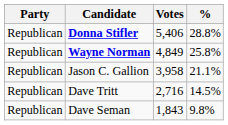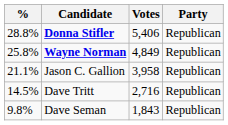 <table class="wikitable">
 <tr>
-<th>Party</th>
+<th>%</th>
 <th>Candidate</th>
 <th>Votes</th>
-<th>%</th>
+<th>Party</th>
 </tr>
 <tr>
-<td>Republican</td>
+<td>28.8%</td>
 <td><strong><a href='#'>Donna Stifler</a></strong></td>
 <td>5,406</td>
-<td>28.8%</td>
+<td>Republican</td>
 </tr>
 <tr>
-<td>Republican</td>
+<td>25.8%</td>
 <td><strong><a href='#'>Wayne Norman</a></strong></td>
 <td>4,849</td>
-<td>25.8%</td>
+<td>Republican</td>
 </tr>
 <tr>
-<td>Republican</td>
+<td>21.1%</td>
 <td>Jason C. Gallion</td>
 <td>3,958</td>
-<td>21.1%</td>
+<td>Republican</td>
 </tr>
 <tr>
-<td>Republican</td>
+<td>14.5%</td>
 <td>Dave Tritt</td>
 <td>2,716</td>
-<td>14.5%</td>
+<td>Republican</td>
 </tr>
 <tr>
-<td>Republican</td>
+<td>9.8%</td>
 <td>Dave Seman</td>
 <td>1,843</td>
-<td>9.8%</td>
+<td>Republican</td>
 </tr>
 </table>
